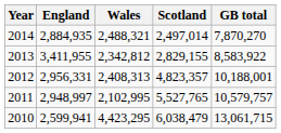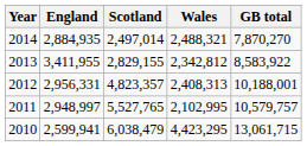 <table class="wikitable">
 <tr>
 <th>Year</th>
 <th>England</th>
+<th>Scotland</th>
 <th>Wales</th>
-<th>Scotland</th>
 <th>GB total</th>
 </tr>
 <tr>
 <td>2014</td>
 <td>2,884,935</td>
+<td>2,497,014</td>
 <td>2,488,321</td>
-<td>2,497,014</td>
 <td>7,870,270</td>
 </tr>
 <tr>
 <td>2013</td>
 <td>3,411,955</td>
+<td>2,829,155</td>
 <td>2,342,812</td>
-<td>2,829,155</td>
 <td>8,583,922</td>
 </tr>
 <tr>
 <td>2012</td>
 <td>2,956,331</td>
+<td>4,823,357</td>
 <td>2,408,313</td>
-<td>4,823,357</td>
 <td>10,188,001</td>
 </tr>
 <tr>
 <td>2011</td>
 <td>2,948,997</td>
+<td>5,527,765</td>
 <td>2,102,995</td>
-<td>5,527,765</td>
 <td>10,579,757</td>
 </tr>
 <tr>
 <td>2010</td>
 <td>2,599,941</td>
+<td>6,038,479</td>
 <td>4,423,295</td>
-<td>6,038,479</td>
 <td>13,061,715</td>
 </tr>
 </table>
